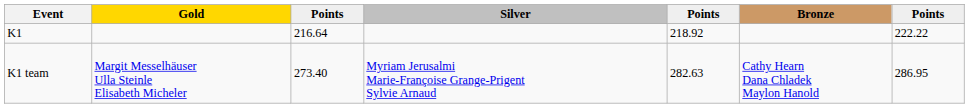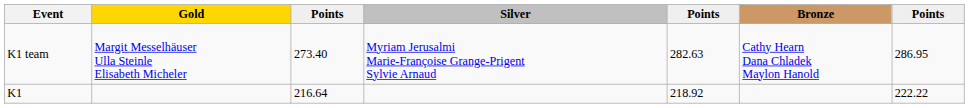 <table class="wikitable" width=100%>
 <tr>
 <th>Event</th>
 <td align=center bgcolor="gold"><strong>Gold</strong></td>
 <td align=center bgcolor="EFEFEF"><strong>Points</strong></td>
 <td align=center bgcolor="silver"><strong>Silver</strong></td>
 <td align=center bgcolor="EFEFEF"><strong>Points</strong></td>
 <td align=center bgcolor="CC9966"><strong>Bronze</strong></td>
 <td align=center bgcolor="EFEFEF"><strong>Points</strong></td>
 </tr>
 <tr>
+<td>K1 team</td>
+<td><br><a href='#'>Margit Messelhäuser</a><br><a href='#'>Ulla Steinle</a><br><a href='#'>Elisabeth Micheler</a></td>
+<td>273.40</td>
+<td><br><a href='#'>Myriam Jerusalmi</a><br><a href='#'>Marie-Françoise Grange-Prigent</a><br><a href='#'>Sylvie Arnaud</a></td>
+<td>282.63</td>
+<td><br><a href='#'>Cathy Hearn</a><br><a href='#'>Dana Chladek</a><br><a href='#'>Maylon Hanold</a></td>
+<td>286.95</td>
+</tr>
+<tr>
 <td>K1</td>
 <td></td>
 <td>216.64</td>
 <td></td>
 <td>218.92</td>
 <td></td>
 <td>222.22</td>
 </tr>
-<tr>
-<td>K1 team</td>
-<td><br><a href='#'>Margit Messelhäuser</a><br><a href='#'>Ulla Steinle</a><br><a href='#'>Elisabeth Micheler</a></td>
-<td>273.40</td>
-<td><br><a href='#'>Myriam Jerusalmi</a><br><a href='#'>Marie-Françoise Grange-Prigent</a><br><a href='#'>Sylvie Arnaud</a></td>
-<td>282.63</td>
-<td><br><a href='#'>Cathy Hearn</a><br><a href='#'>Dana Chladek</a><br><a href='#'>Maylon Hanold</a></td>
-<td>286.95</td>
-</tr>
 </table>
